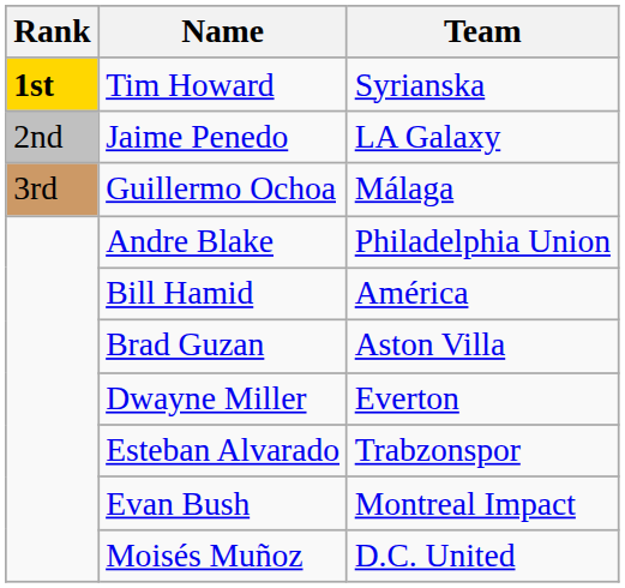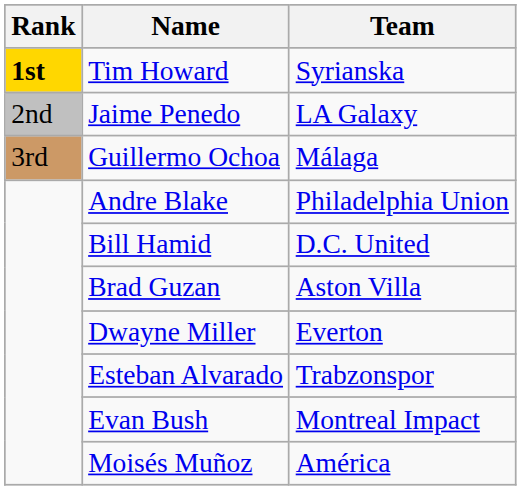 <table class="wikitable">
 <tr>
 <th>Rank</th>
 <th>Name</th>
 <th>Team</th>
 </tr>
 <tr>
 <td scope=col style="background-color: gold"><strong>1st</strong></td>
 <td> <a href='#'>Tim Howard</a></td>
 <td> <a href='#'>Syrianska</a></td>
 </tr>
 <tr>
 <td scope=col style="background-color: silver">2nd</td>
 <td> <a href='#'>Jaime Penedo</a></td>
 <td> <a href='#'>LA Galaxy</a></td>
 </tr>
 <tr>
 <td scope=col style="background-color: #cc9966">3rd</td>
 <td> <a href='#'>Guillermo Ochoa</a></td>
 <td> <a href='#'>Málaga</a></td>
 </tr>
 <tr>
 <td rowspan="7"> </td>
 <td> <a href='#'>Andre Blake</a></td>
 <td> <a href='#'>Philadelphia Union</a></td>
 </tr>
 <tr>
 <td> <a href='#'>Bill Hamid</a></td>
-<td> <a href='#'>América</a></td>
+<td> <a href='#'>D.C. United</a></td>
 </tr>
 <tr>
 <td> <a href='#'>Brad Guzan</a></td>
 <td> <a href='#'>Aston Villa</a></td>
 </tr>
 <tr>
 <td> <a href='#'>Dwayne Miller</a></td>
 <td> <a href='#'>Everton</a></td>
 </tr>
 <tr>
 <td> <a href='#'>Esteban Alvarado</a></td>
 <td> <a href='#'>Trabzonspor</a></td>
 </tr>
 <tr>
 <td> <a href='#'>Evan Bush</a></td>
 <td> <a href='#'>Montreal Impact</a></td>
 </tr>
 <tr>
 <td> <a href='#'>Moisés Muñoz</a></td>
-<td> <a href='#'>D.C. United</a></td>
+<td> <a href='#'>América</a></td>
 </tr>
 </table>
